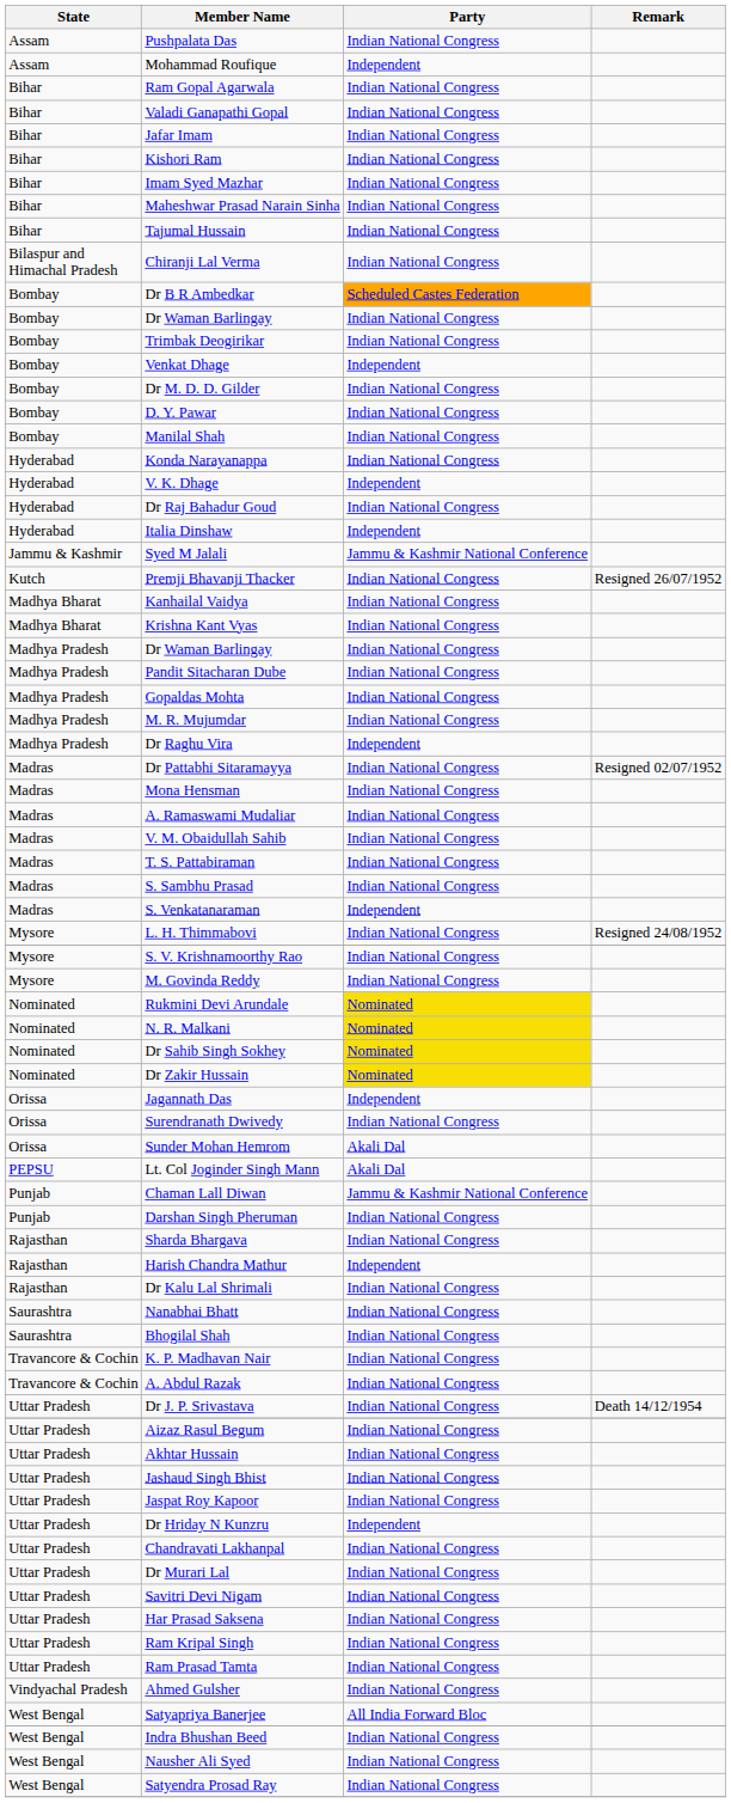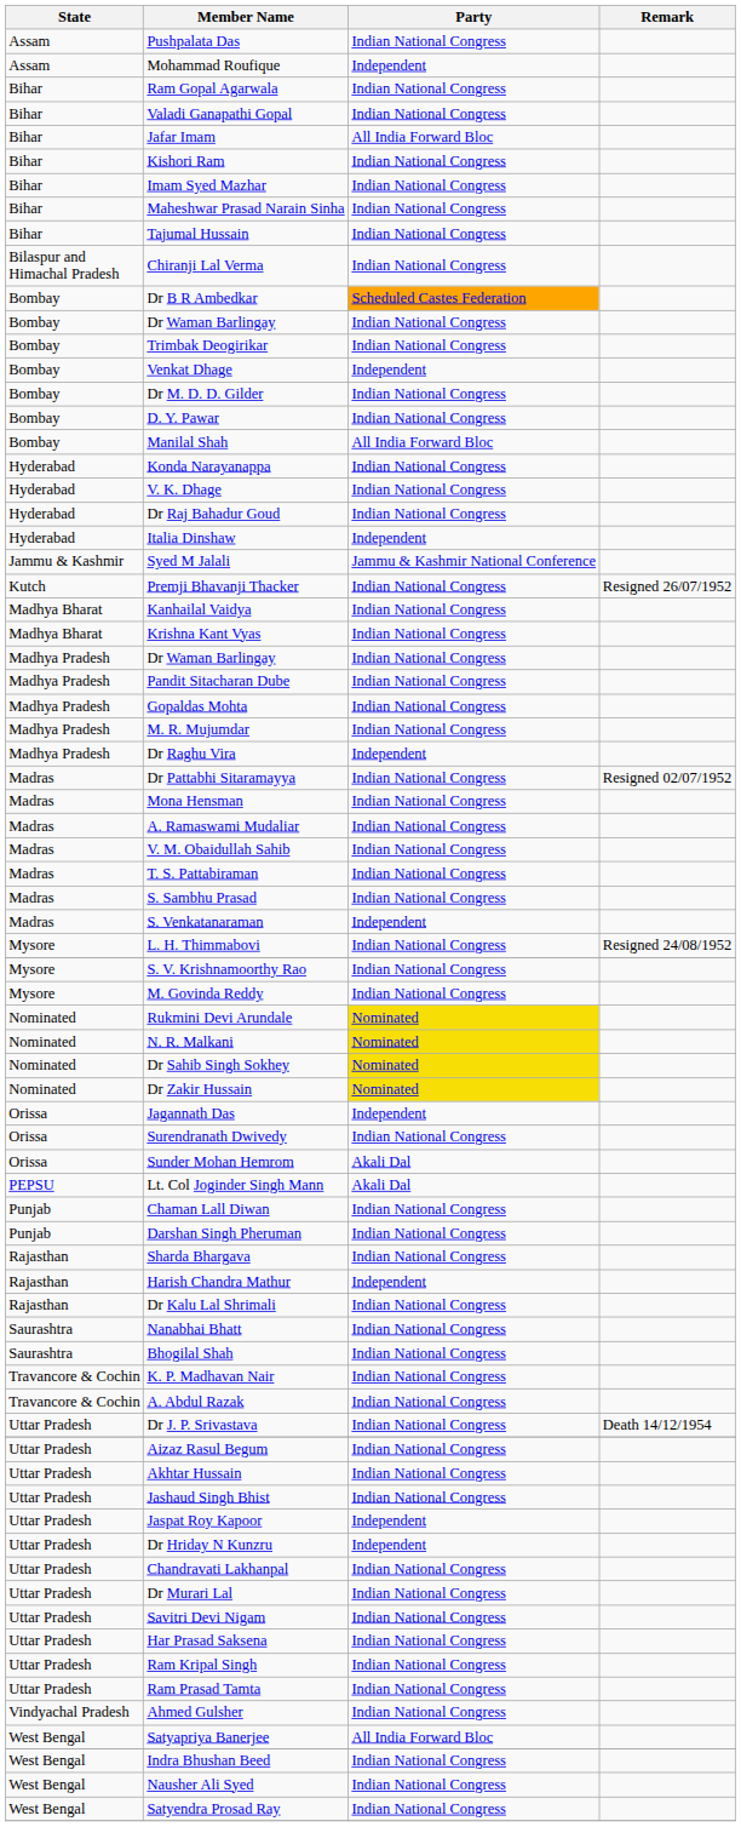 <table class="wikitable sortable">
 <tr>
 <th>State</th>
 <th>Member Name</th>
 <th>Party</th>
 <th>Remark</th>
 </tr>
 <tr>
 <td>Assam</td>
 <td><a href='#'>Pushpalata Das</a></td>
 <td bgcolor= ><a href='#'>Indian National Congress</a></td>
 <td></td>
 </tr>
 <tr>
 <td>Assam</td>
 <td>Mohammad Roufique</td>
 <td bgcolor= ><a href='#'>Independent</a></td>
 </tr>
 <tr>
 <td>Bihar</td>
 <td><a href='#'>Ram Gopal Agarwala</a></td>
 <td bgcolor= ><a href='#'>Indian National Congress</a></td>
 <td></td>
 </tr>
 <tr>
 <td>Bihar</td>
 <td><a href='#'>Valadi Ganapathi Gopal</a></td>
 <td bgcolor= ><a href='#'>Indian National Congress</a></td>
 <td></td>
 </tr>
 <tr>
 <td>Bihar</td>
 <td><a href='#'>Jafar Imam</a></td>
-<td bgcolor= ><a href='#'>Indian National Congress</a></td>
+<td bgcolor= ><a href='#'>All India Forward Bloc</a></td>
 <td></td>
 </tr>
 <tr>
 <td>Bihar</td>
 <td><a href='#'>Kishori Ram</a></td>
 <td bgcolor= ><a href='#'>Indian National Congress</a></td>
 <td></td>
 </tr>
 <tr>
 <td>Bihar</td>
 <td><a href='#'>Imam Syed Mazhar</a></td>
 <td bgcolor= ><a href='#'>Indian National Congress</a></td>
 <td></td>
 </tr>
 <tr>
 <td>Bihar</td>
 <td><a href='#'>Maheshwar Prasad Narain Sinha</a></td>
 <td bgcolor= ><a href='#'>Indian National Congress</a></td>
 <td></td>
 </tr>
 <tr>
 <td>Bihar</td>
 <td><a href='#'>Tajumal Hussain</a></td>
 <td bgcolor= ><a href='#'>Indian National Congress</a></td>
 <td></td>
 </tr>
 <tr>
 <td>Bilaspur and<br> Himachal Pradesh</td>
 <td><a href='#'>Chiranji Lal Verma</a></td>
 <td bgcolor= ><a href='#'>Indian National Congress</a></td>
 <td></td>
 </tr>
 <tr>
 <td>Bombay</td>
 <td>Dr <a href='#'>B R Ambedkar</a></td>
 <td bgcolor=#FFA500><a href='#'>Scheduled Castes Federation</a></td>
 <td></td>
 </tr>
 <tr>
 <td>Bombay</td>
 <td>Dr <a href='#'>Waman Barlingay</a></td>
 <td bgcolor= ><a href='#'>Indian National Congress</a></td>
 <td></td>
 </tr>
 <tr>
 <td>Bombay</td>
 <td><a href='#'>Trimbak Deogirikar</a></td>
 <td bgcolor= ><a href='#'>Indian National Congress</a></td>
 <td></td>
 </tr>
 <tr>
 <td>Bombay</td>
 <td><a href='#'>Venkat Dhage</a></td>
 <td bgcolor= ><a href='#'>Independent</a></td>
 <td></td>
 </tr>
 <tr>
 <td>Bombay</td>
 <td>Dr <a href='#'>M. D. D. Gilder</a></td>
 <td bgcolor= ><a href='#'>Indian National Congress</a></td>
 <td></td>
 </tr>
 <tr>
 <td>Bombay</td>
 <td><a href='#'>D. Y. Pawar</a></td>
 <td bgcolor= ><a href='#'>Indian National Congress</a></td>
 <td></td>
 </tr>
 <tr>
 <td>Bombay</td>
 <td><a href='#'>Manilal Shah</a></td>
-<td bgcolor= ><a href='#'>Indian National Congress</a></td>
+<td bgcolor= ><a href='#'>All India Forward Bloc</a></td>
 <td></td>
 </tr>
 <tr>
 <td>Hyderabad</td>
 <td><a href='#'>Konda Narayanappa</a></td>
 <td bgcolor= ><a href='#'>Indian National Congress</a></td>
 <td></td>
 </tr>
 <tr>
 <td>Hyderabad</td>
 <td><a href='#'>V. K. Dhage</a></td>
-<td bgcolor= ><a href='#'>Independent</a></td>
+<td bgcolor= ><a href='#'>Indian National Congress</a></td>
 <td></td>
 </tr>
 <tr>
 <td>Hyderabad</td>
 <td>Dr <a href='#'>Raj Bahadur Goud</a></td>
 <td bgcolor= ><a href='#'>Indian National Congress</a></td>
 <td></td>
 </tr>
 <tr>
 <td>Hyderabad</td>
 <td><a href='#'>Italia Dinshaw</a></td>
 <td bgcolor= ><a href='#'>Independent</a></td>
 <td></td>
 </tr>
 <tr>
 <td>Jammu & Kashmir</td>
 <td><a href='#'>Syed M Jalali</a></td>
 <td bgcolor= ><a href='#'>Jammu & Kashmir National Conference</a></td>
 </tr>
 <tr>
 <td>Kutch</td>
 <td><a href='#'>Premji Bhavanji Thacker</a></td>
 <td bgcolor= ><a href='#'>Indian National Congress</a></td>
 <td>Resigned 26/07/1952</td>
 </tr>
 <tr>
 <td>Madhya Bharat</td>
 <td><a href='#'>Kanhailal Vaidya</a></td>
 <td bgcolor= ><a href='#'>Indian National Congress</a></td>
 <td></td>
 </tr>
 <tr>
 <td>Madhya Bharat</td>
 <td><a href='#'>Krishna Kant Vyas</a></td>
 <td bgcolor= ><a href='#'>Indian National Congress</a></td>
 <td></td>
 </tr>
 <tr>
 <td>Madhya Pradesh</td>
 <td>Dr <a href='#'>Waman Barlingay</a></td>
 <td bgcolor= ><a href='#'>Indian National Congress</a></td>
 <td></td>
 </tr>
 <tr>
 <td>Madhya Pradesh</td>
 <td><a href='#'>Pandit Sitacharan Dube</a></td>
 <td bgcolor= ><a href='#'>Indian National Congress</a></td>
 <td></td>
 </tr>
 <tr>
 <td>Madhya Pradesh</td>
 <td><a href='#'>Gopaldas Mohta</a></td>
 <td bgcolor= ><a href='#'>Indian National Congress</a></td>
 <td></td>
 </tr>
 <tr>
 <td>Madhya Pradesh</td>
 <td><a href='#'>M. R. Mujumdar</a></td>
 <td bgcolor= ><a href='#'>Indian National Congress</a></td>
 <td></td>
 </tr>
 <tr>
 <td>Madhya Pradesh</td>
 <td>Dr <a href='#'>Raghu Vira</a></td>
 <td bgcolor= ><a href='#'>Independent</a></td>
 <td></td>
 </tr>
 <tr>
 <td>Madras</td>
 <td>Dr <a href='#'>Pattabhi Sitaramayya</a></td>
 <td bgcolor= ><a href='#'>Indian National Congress</a></td>
 <td>Resigned 02/07/1952</td>
 </tr>
 <tr>
 <td>Madras</td>
 <td><a href='#'>Mona Hensman</a></td>
 <td bgcolor= ><a href='#'>Indian National Congress</a></td>
 <td></td>
 </tr>
 <tr>
 <td>Madras</td>
 <td><a href='#'>A. Ramaswami Mudaliar</a></td>
 <td bgcolor= ><a href='#'>Indian National Congress</a></td>
 <td></td>
 </tr>
 <tr>
 <td>Madras</td>
 <td><a href='#'>V. M. Obaidullah Sahib</a></td>
 <td bgcolor= ><a href='#'>Indian National Congress</a></td>
 <td></td>
 </tr>
 <tr>
 <td>Madras</td>
 <td><a href='#'>T. S. Pattabiraman</a></td>
 <td bgcolor= ><a href='#'>Indian National Congress</a></td>
 <td></td>
 </tr>
 <tr>
 <td>Madras</td>
 <td><a href='#'>S. Sambhu Prasad</a></td>
 <td bgcolor= ><a href='#'>Indian National Congress</a></td>
 <td></td>
 </tr>
 <tr>
 <td>Madras</td>
 <td><a href='#'>S. Venkatanaraman</a></td>
 <td bgcolor= ><a href='#'>Independent</a></td>
 <td></td>
 </tr>
 <tr>
 <td>Mysore</td>
 <td><a href='#'>L. H. Thimmabovi</a></td>
 <td bgcolor= ><a href='#'>Indian National Congress</a></td>
 <td>Resigned 24/08/1952</td>
 </tr>
 <tr>
 </tr>
 <tr>
 <td>Mysore</td>
 <td><a href='#'>S. V. Krishnamoorthy Rao</a></td>
 <td bgcolor= ><a href='#'>Indian National Congress</a></td>
 <td></td>
 </tr>
 <tr>
 <td>Mysore</td>
 <td><a href='#'>M. Govinda Reddy</a></td>
 <td bgcolor= ><a href='#'>Indian National Congress</a></td>
 <td></td>
 </tr>
 <tr>
 <td>Nominated</td>
 <td><a href='#'>Rukmini Devi Arundale</a></td>
 <td bgcolor=#F7DF05><a href='#'>Nominated</a></td>
 <td></td>
 </tr>
 <tr>
 <td>Nominated</td>
 <td><a href='#'>N. R. Malkani</a></td>
 <td bgcolor=#F7DF05><a href='#'>Nominated</a></td>
 <td></td>
 </tr>
 <tr>
 <td>Nominated</td>
 <td>Dr <a href='#'>Sahib Singh Sokhey</a></td>
 <td bgcolor=#F7DF05><a href='#'>Nominated</a></td>
 <td></td>
 </tr>
 <tr>
 <td>Nominated</td>
 <td>Dr <a href='#'>Zakir Hussain</a></td>
 <td bgcolor=#F7DF05><a href='#'>Nominated</a></td>
 <td></td>
 </tr>
 <tr>
 <td>Orissa</td>
 <td><a href='#'>Jagannath Das</a></td>
 <td bgcolor= ><a href='#'>Independent</a></td>
 <td></td>
 </tr>
 <tr>
 <td>Orissa</td>
 <td><a href='#'>Surendranath Dwivedy</a></td>
 <td bgcolor= ><a href='#'>Indian National Congress</a></td>
 <td></td>
 </tr>
 <tr>
 <td>Orissa</td>
 <td><a href='#'>Sunder Mohan Hemrom</a></td>
 <td bgcolor= ><a href='#'>Akali Dal</a></td>
 <td></td>
 </tr>
 <tr>
 <td><a href='#'>PEPSU</a></td>
 <td>Lt. Col <a href='#'>Joginder Singh Mann</a></td>
 <td bgcolor= ><a href='#'>Akali Dal</a></td>
 <td></td>
 </tr>
 <tr>
 <td>Punjab</td>
 <td><a href='#'>Chaman Lall Diwan</a></td>
-<td bgcolor= ><a href='#'>Jammu & Kashmir National Conference</a></td>
+<td bgcolor= ><a href='#'>Indian National Congress</a></td>
 <td></td>
 </tr>
 <tr>
 <td>Punjab</td>
 <td><a href='#'>Darshan Singh Pheruman</a></td>
 <td bgcolor= ><a href='#'>Indian National Congress</a></td>
 <td></td>
 </tr>
 <tr>
 <td>Rajasthan</td>
 <td><a href='#'>Sharda Bhargava</a></td>
 <td bgcolor= ><a href='#'>Indian National Congress</a></td>
 <td></td>
 </tr>
 <tr>
 <td>Rajasthan</td>
 <td><a href='#'>Harish Chandra Mathur</a></td>
 <td bgcolor= ><a href='#'>Independent</a></td>
 <td></td>
 </tr>
 <tr>
 <td>Rajasthan</td>
 <td>Dr <a href='#'>Kalu Lal Shrimali</a></td>
 <td bgcolor= ><a href='#'>Indian National Congress</a></td>
 <td></td>
 </tr>
 <tr>
 <td>Saurashtra</td>
 <td><a href='#'>Nanabhai Bhatt</a></td>
 <td bgcolor= ><a href='#'>Indian National Congress</a></td>
 <td></td>
 </tr>
 <tr>
 <td>Saurashtra</td>
 <td><a href='#'>Bhogilal Shah</a></td>
 <td bgcolor= ><a href='#'>Indian National Congress</a></td>
 <td></td>
 </tr>
 <tr>
 <td>Travancore & Cochin</td>
 <td><a href='#'>K. P. Madhavan Nair</a></td>
 <td bgcolor= ><a href='#'>Indian National Congress</a></td>
 <td></td>
 </tr>
 <tr>
 <td>Travancore & Cochin</td>
 <td><a href='#'>A. Abdul Razak</a></td>
 <td bgcolor= ><a href='#'>Indian National Congress</a></td>
 <td></td>
 </tr>
 <tr>
 <td>Uttar Pradesh</td>
 <td>Dr <a href='#'>J. P. Srivastava</a></td>
 <td bgcolor= ><a href='#'>Indian National Congress</a></td>
 <td>Death 14/12/1954</td>
 </tr>
 <tr>
 </tr>
 <tr>
 <td>Uttar Pradesh</td>
 <td><a href='#'>Aizaz Rasul Begum</a></td>
 <td bgcolor= ><a href='#'>Indian National Congress</a></td>
 <td></td>
 </tr>
 <tr>
 <td>Uttar Pradesh</td>
 <td><a href='#'>Akhtar Hussain</a></td>
 <td bgcolor= ><a href='#'>Indian National Congress</a></td>
 <td></td>
 </tr>
 <tr>
 <td>Uttar Pradesh</td>
 <td><a href='#'>Jashaud Singh Bhist</a></td>
 <td bgcolor= ><a href='#'>Indian National Congress</a></td>
 <td></td>
 </tr>
 <tr>
 <td>Uttar Pradesh</td>
 <td><a href='#'>Jaspat Roy Kapoor</a></td>
-<td bgcolor= ><a href='#'>Indian National Congress</a></td>
+<td bgcolor= ><a href='#'>Independent</a></td>
 <td></td>
 </tr>
 <tr>
 <td>Uttar Pradesh</td>
 <td>Dr <a href='#'>Hriday N Kunzru</a></td>
 <td bgcolor= ><a href='#'>Independent</a></td>
 <td></td>
 </tr>
 <tr>
 <td>Uttar Pradesh</td>
 <td><a href='#'>Chandravati Lakhanpal</a></td>
 <td bgcolor= ><a href='#'>Indian National Congress</a></td>
 <td></td>
 </tr>
 <tr>
 <td>Uttar Pradesh</td>
 <td>Dr <a href='#'>Murari Lal</a></td>
 <td bgcolor= ><a href='#'>Indian National Congress</a></td>
 <td></td>
 </tr>
 <tr>
 <td>Uttar Pradesh</td>
 <td><a href='#'>Savitri Devi Nigam</a></td>
 <td bgcolor= ><a href='#'>Indian National Congress</a></td>
 <td></td>
 </tr>
 <tr>
 <td>Uttar Pradesh</td>
 <td><a href='#'>Har Prasad Saksena</a></td>
 <td bgcolor= ><a href='#'>Indian National Congress</a></td>
 <td></td>
 </tr>
 <tr>
 <td>Uttar Pradesh</td>
 <td><a href='#'>Ram Kripal Singh</a></td>
 <td bgcolor= ><a href='#'>Indian National Congress</a></td>
 <td></td>
 </tr>
 <tr>
 <td>Uttar Pradesh</td>
 <td><a href='#'>Ram Prasad Tamta</a></td>
 <td bgcolor= ><a href='#'>Indian National Congress</a></td>
 <td></td>
 </tr>
 <tr>
 <td>Vindyachal Pradesh</td>
 <td><a href='#'>Ahmed Gulsher</a></td>
 <td bgcolor= ><a href='#'>Indian National Congress</a></td>
 <td></td>
 </tr>
 <tr>
 <td>West Bengal</td>
 <td><a href='#'>Satyapriya Banerjee</a></td>
 <td bgcolor= ><a href='#'>All India Forward Bloc</a></td>
 <td></td>
 </tr>
 <tr>
 </tr>
 <tr>
 <td>West Bengal</td>
 <td><a href='#'>Indra Bhushan Beed</a></td>
 <td bgcolor= ><a href='#'>Indian National Congress</a></td>
 <td></td>
 </tr>
 <tr>
 <td>West Bengal</td>
 <td><a href='#'>Nausher Ali Syed</a></td>
 <td bgcolor= ><a href='#'>Indian National Congress</a></td>
 <td></td>
 </tr>
 <tr>
 <td>West Bengal</td>
 <td><a href='#'>Satyendra Prosad Ray</a></td>
 <td bgcolor= ><a href='#'>Indian National Congress</a></td>
 <td></td>
 </tr>
 <tr>
 </tr>
 </table>
